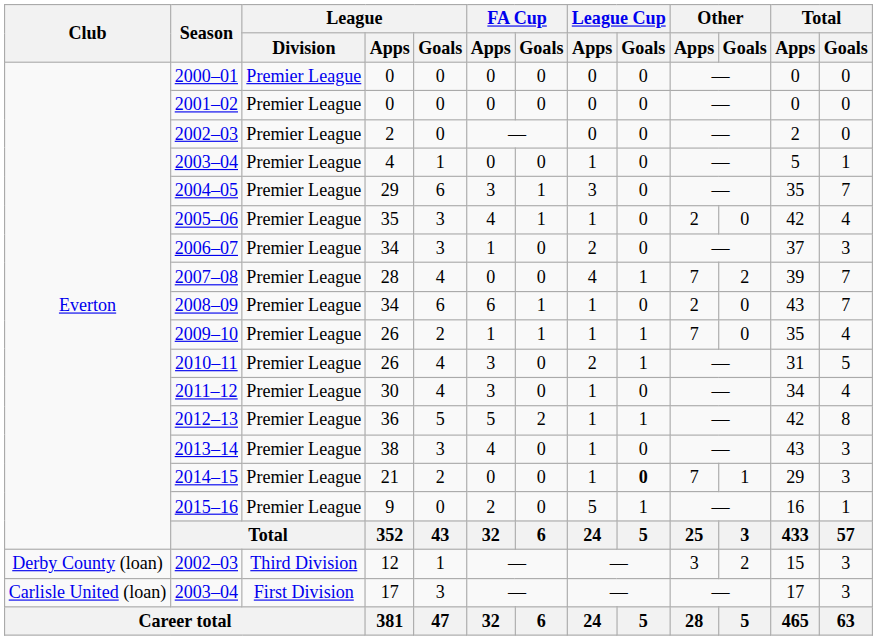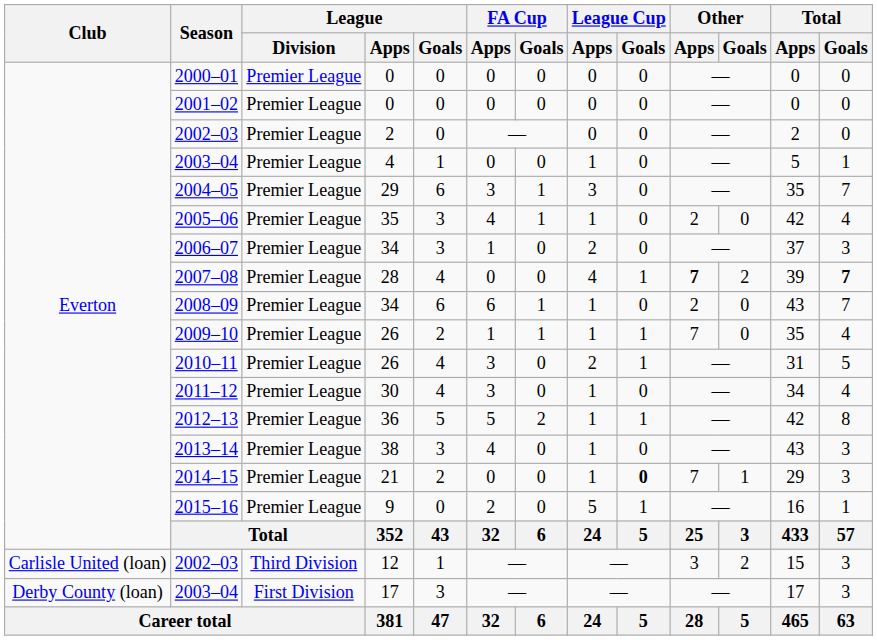 <table class=wikitable style=text-align:center>
 <tr>
 <th rowspan="2">Club</th>
 <th rowspan="2">Season</th>
 <th colspan="3">League</th>
 <th colspan="2"><a href='#'>FA Cup</a></th>
 <th colspan="2"><a href='#'>League Cup</a></th>
 <th colspan="2">Other</th>
 <th colspan="2">Total</th>
 </tr>
 <tr>
 <th>Division</th>
 <th>Apps</th>
 <th>Goals</th>
 <th>Apps</th>
 <th>Goals</th>
 <th>Apps</th>
 <th>Goals</th>
 <th>Apps</th>
 <th>Goals</th>
 <th>Apps</th>
 <th>Goals</th>
 </tr>
 <tr>
 <td rowspan="17"><a href='#'>Everton</a></td>
 <td><a href='#'>2000–01</a></td>
 <td><a href='#'>Premier League</a></td>
 <td>0</td>
 <td>0</td>
 <td>0</td>
 <td>0</td>
 <td>0</td>
 <td>0</td>
 <td colspan="2">—</td>
 <td>0</td>
 <td>0</td>
 </tr>
 <tr>
 <td><a href='#'>2001–02</a></td>
 <td>Premier League</td>
 <td>0</td>
 <td>0</td>
 <td>0</td>
 <td>0</td>
 <td>0</td>
 <td>0</td>
 <td colspan="2">—</td>
 <td>0</td>
 <td>0</td>
 </tr>
 <tr>
 <td><a href='#'>2002–03</a></td>
 <td>Premier League</td>
 <td>2</td>
 <td>0</td>
 <td colspan="2">—</td>
 <td>0</td>
 <td>0</td>
 <td colspan="2">—</td>
 <td>2</td>
 <td>0</td>
 </tr>
 <tr>
 <td><a href='#'>2003–04</a></td>
 <td>Premier League</td>
 <td>4</td>
 <td>1</td>
 <td>0</td>
 <td>0</td>
 <td>1</td>
 <td>0</td>
 <td colspan="2">—</td>
 <td>5</td>
 <td>1</td>
 </tr>
 <tr>
 <td><a href='#'>2004–05</a></td>
 <td>Premier League</td>
 <td>29</td>
 <td>6</td>
 <td>3</td>
 <td>1</td>
 <td>3</td>
 <td>0</td>
 <td colspan="2">—</td>
 <td>35</td>
 <td>7</td>
 </tr>
 <tr>
 <td><a href='#'>2005–06</a></td>
 <td>Premier League</td>
 <td>35</td>
 <td>3</td>
 <td>4</td>
 <td>1</td>
 <td>1</td>
 <td>0</td>
 <td>2</td>
 <td>0</td>
 <td>42</td>
 <td>4</td>
 </tr>
 <tr>
 <td><a href='#'>2006–07</a></td>
 <td>Premier League</td>
 <td>34</td>
 <td>3</td>
 <td>1</td>
 <td>0</td>
 <td>2</td>
 <td>0</td>
 <td colspan="2">—</td>
 <td>37</td>
 <td>3</td>
 </tr>
 <tr>
 <td><a href='#'>2007–08</a></td>
 <td>Premier League</td>
 <td>28</td>
 <td>4</td>
 <td>0</td>
 <td>0</td>
 <td>4</td>
 <td>1</td>
-<td>7</td>
+<td><strong>7</strong></td>
 <td>2</td>
 <td>39</td>
-<td>7</td>
+<td><strong>7</strong></td>
 </tr>
 <tr>
 <td><a href='#'>2008–09</a></td>
 <td>Premier League</td>
 <td>34</td>
 <td>6</td>
 <td>6</td>
 <td>1</td>
 <td>1</td>
 <td>0</td>
 <td>2</td>
 <td>0</td>
 <td>43</td>
 <td>7</td>
 </tr>
 <tr>
 <td><a href='#'>2009–10</a></td>
 <td>Premier League</td>
 <td>26</td>
 <td>2</td>
 <td>1</td>
 <td>1</td>
 <td>1</td>
 <td>1</td>
 <td>7</td>
 <td>0</td>
 <td>35</td>
 <td>4</td>
 </tr>
 <tr>
 <td><a href='#'>2010–11</a></td>
 <td>Premier League</td>
 <td>26</td>
 <td>4</td>
 <td>3</td>
 <td>0</td>
 <td>2</td>
 <td>1</td>
 <td colspan="2">—</td>
 <td>31</td>
 <td>5</td>
 </tr>
 <tr>
 <td><a href='#'>2011–12</a></td>
 <td>Premier League</td>
 <td>30</td>
 <td>4</td>
 <td>3</td>
 <td>0</td>
 <td>1</td>
 <td>0</td>
 <td colspan="2">—</td>
 <td>34</td>
 <td>4</td>
 </tr>
 <tr>
 <td><a href='#'>2012–13</a></td>
 <td>Premier League</td>
 <td>36</td>
 <td>5</td>
 <td>5</td>
 <td>2</td>
 <td>1</td>
 <td>1</td>
 <td colspan="2">—</td>
 <td>42</td>
 <td>8</td>
 </tr>
 <tr>
 <td><a href='#'>2013–14</a></td>
 <td>Premier League</td>
 <td>38</td>
 <td>3</td>
 <td>4</td>
 <td>0</td>
 <td>1</td>
 <td>0</td>
 <td colspan="2">—</td>
 <td>43</td>
 <td>3</td>
 </tr>
 <tr>
 <td><a href='#'>2014–15</a></td>
 <td>Premier League</td>
 <td>21</td>
 <td>2</td>
 <td>0</td>
 <td>0</td>
 <td>1</td>
 <td><strong>0</strong></td>
 <td>7</td>
 <td>1</td>
 <td>29</td>
 <td>3</td>
 </tr>
 <tr>
 <td><a href='#'>2015–16</a></td>
 <td>Premier League</td>
 <td>9</td>
 <td>0</td>
 <td>2</td>
 <td>0</td>
 <td>5</td>
 <td>1</td>
 <td colspan="2">—</td>
 <td>16</td>
 <td>1</td>
 </tr>
 <tr>
 <th colspan="2">Total</th>
 <th>352</th>
 <th>43</th>
 <th>32</th>
 <th>6</th>
 <th>24</th>
 <th>5</th>
 <th>25</th>
 <th>3</th>
 <th>433</th>
 <th>57</th>
 </tr>
 <tr>
-<td><a href='#'>Derby County</a> (loan)</td>
+<td><a href='#'>Carlisle United</a> (loan)</td>
 <td><a href='#'>2002–03</a></td>
 <td><a href='#'>Third Division</a></td>
 <td>12</td>
 <td>1</td>
 <td colspan="2">—</td>
 <td colspan="2">—</td>
 <td>3</td>
 <td>2</td>
 <td>15</td>
 <td>3</td>
 </tr>
 <tr>
-<td><a href='#'>Carlisle United</a> (loan)</td>
+<td><a href='#'>Derby County</a> (loan)</td>
 <td><a href='#'>2003–04</a></td>
 <td><a href='#'>First Division</a></td>
 <td>17</td>
 <td>3</td>
 <td colspan="2">—</td>
 <td colspan="2">—</td>
 <td colspan="2">—</td>
 <td>17</td>
 <td>3</td>
 </tr>
 <tr>
 <th colspan="3">Career total</th>
 <th>381</th>
 <th>47</th>
 <th>32</th>
 <th>6</th>
 <th>24</th>
 <th>5</th>
 <th>28</th>
 <th>5</th>
 <th>465</th>
 <th>63</th>
 </tr>
 </table>
